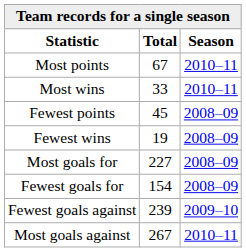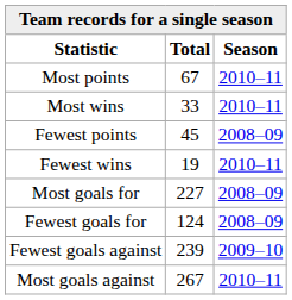 <table align=left border="1" cellpadding="3" cellspacing="1" bgcolor="#ffffff" style="border: 1px #aaaaaa solid; border-collapse: collapse;">
 <tr>
 <td align="center" bgcolor="#eeeeee" colspan=3 style="border-bottom:1px #aaaaaa solid;"><strong>Team records for a single season</strong></td>
 </tr>
 <tr>
 <th>Statistic</th>
 <th>Total</th>
 <th>Season</th>
 </tr>
 <tr align="center">
 <td>Most points</td>
 <td>67</td>
 <td><a href='#'>2010–11</a></td>
 </tr>
 <tr align="center">
 <td>Most wins</td>
 <td>33</td>
 <td><a href='#'>2010–11</a></td>
 </tr>
 <tr align="center">
 <td>Fewest points</td>
 <td>45</td>
 <td><a href='#'>2008–09</a></td>
 </tr>
 <tr align="center">
 <td>Fewest wins</td>
 <td>19</td>
-<td><a href='#'>2008–09</a></td>
+<td><a href='#'>2010–11</a></td>
 </tr>
 <tr align="center">
 <td>Most goals for</td>
 <td>227</td>
 <td><a href='#'>2008–09</a></td>
 </tr>
 <tr align="center">
 <td>Fewest goals for</td>
-<td>154</td>
+<td>124</td>
 <td><a href='#'>2008–09</a></td>
 </tr>
 <tr align="center">
 <td>Fewest goals against</td>
 <td>239</td>
 <td><a href='#'>2009–10</a></td>
 </tr>
 <tr align="center">
 <td>Most goals against</td>
 <td>267</td>
 <td><a href='#'>2010–11</a></td>
 </tr>
 </table>
